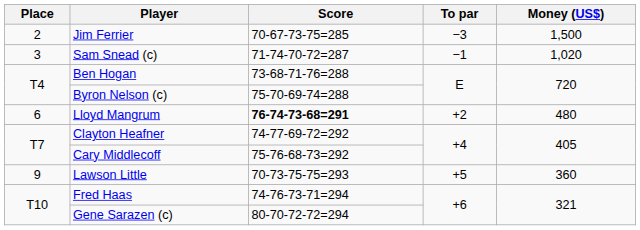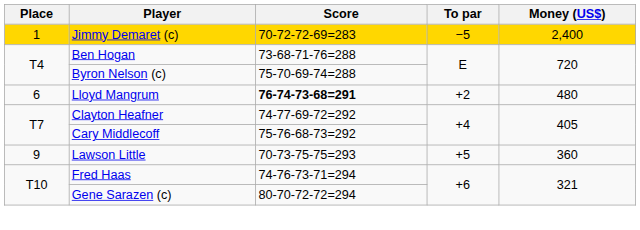 <table class="wikitable" style="width:50em; margin-bottom:0">
 <tr>
 <th>Place</th>
 <th>Player</th>
 <th>Score</th>
 <th>To par</th>
 <th>Money (<a href='#'>US$</a>)</th>
 </tr>
-<tr>
-<td align=center>2</td>
-<td> <a href='#'>Jim Ferrier</a></td>
-<td>70-67-73-75=285</td>
-<td align=center>−3</td>
-<td align=center>1,500</td>
-</tr>
-<tr>
-<td align=center>3</td>
-<td> <a href='#'>Sam Snead</a> (c)</td>
-<td>71-74-70-72=287</td>
-<td align=center>−1</td>
-<td align=center>1,020</td>
+<tr style="background:gold">
+<td align=center>1</td>
+<td> <a href='#'>Jimmy Demaret</a> (c)</td>
+<td>70-72-72-69=283</td>
+<td align=center>−5</td>
+<td align=center>2,400</td>
 </tr>
 <tr>
 <td rowspan=2 align=center>T4</td>
 <td> <a href='#'>Ben Hogan</a></td>
 <td>73-68-71-76=288</td>
 <td rowspan=2 align=center>E</td>
 <td rowspan=2 align=center>720</td>
 </tr>
 <tr>
 <td> <a href='#'>Byron Nelson</a> (c)</td>
 <td>75-70-69-74=288</td>
 </tr>
 <tr>
 <td align=center>6</td>
 <td> <a href='#'>Lloyd Mangrum</a></td>
 <td><strong>76-74-73-68=291</strong></td>
 <td align=center>+2</td>
 <td align=center>480</td>
 </tr>
 <tr>
 <td rowspan=2 align=center>T7</td>
 <td> <a href='#'>Clayton Heafner</a></td>
 <td>74-77-69-72=292</td>
 <td rowspan=2 align=center>+4</td>
 <td rowspan=2 align=center>405</td>
 </tr>
 <tr>
 <td> <a href='#'>Cary Middlecoff</a></td>
 <td>75-76-68-73=292</td>
 </tr>
 <tr>
 <td align=center>9</td>
 <td> <a href='#'>Lawson Little</a></td>
 <td>70-73-75-75=293</td>
 <td align=center>+5</td>
 <td align=center>360</td>
 </tr>
 <tr>
 <td rowspan=2 align=center>T10</td>
 <td> <a href='#'>Fred Haas</a></td>
 <td>74-76-73-71=294</td>
 <td rowspan=2 align=center>+6</td>
 <td rowspan=2 align=center>321</td>
 </tr>
 <tr>
 <td> <a href='#'>Gene Sarazen</a> (c)</td>
 <td>80-70-72-72=294</td>
 </tr>
 </table>
